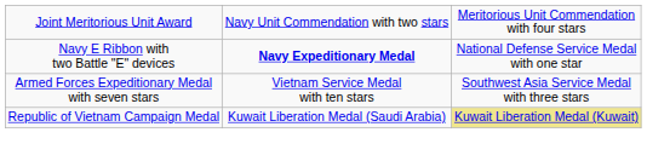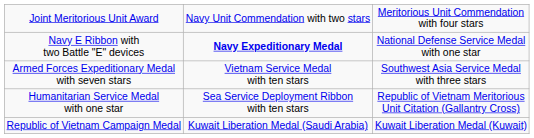 <table class="wikitable" style="margin:1em auto; text-align:center;">
 <tr>
 <td><a href='#'>Joint Meritorious Unit Award</a></td>
 <td><a href='#'>Navy Unit Commendation</a> with two <a href='#'>stars</a></td>
 <td><a href='#'>Meritorious Unit Commendation</a><br>with four stars</td>
 </tr>
 <tr>
 <td><a href='#'>Navy E Ribbon</a> with<br> two Battle "E" devices</td>
 <td><strong><a href='#'>Navy Expeditionary Medal</a></strong></td>
 <td><a href='#'>National Defense Service Medal</a><br>with one star</td>
 </tr>
 <tr>
 <td><a href='#'>Armed Forces Expeditionary Medal</a><br>with seven stars</td>
 <td><a href='#'>Vietnam Service Medal</a><br>with ten stars</td>
 <td><a href='#'>Southwest Asia Service Medal</a><br>with three stars</td>
 </tr>
 <tr>
+<td><a href='#'>Humanitarian Service Medal</a><br>with one star</td>
+<td><a href='#'>Sea Service Deployment Ribbon</a><br>with ten stars</td>
+<td><a href='#'>Republic of Vietnam Meritorious<br>Unit Citation (Gallantry Cross)</a></td>
+</tr>
+<tr>
 <td><a href='#'>Republic of Vietnam Campaign Medal</a></td>
 <td><a href='#'>Kuwait Liberation Medal (Saudi Arabia)</a></td>
-<td style="background: khaki;"><a href='#'>Kuwait Liberation Medal (Kuwait)</a></td>
+<td><a href='#'>Kuwait Liberation Medal (Kuwait)</a></td>
 </tr>
 </table>
